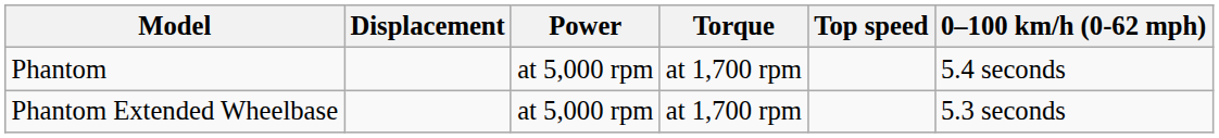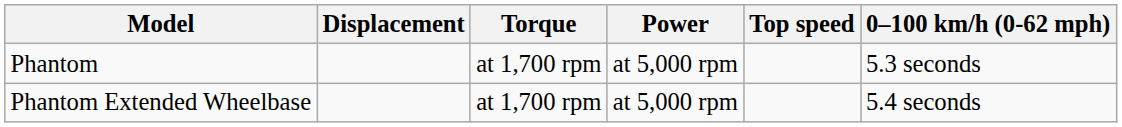 <table class="wikitable">
 <tr>
 <th>Model</th>
 <th>Displacement</th>
+<th>Torque</th>
 <th>Power</th>
-<th>Torque</th>
 <th>Top speed</th>
 <th>0–100 km/h (0-62 mph)</th>
 </tr>
 <tr>
 <td>Phantom</td>
 <td></td>
+<td> at 1,700 rpm</td>
 <td> at 5,000 rpm</td>
-<td> at 1,700 rpm</td>
 <td></td>
-<td>5.4 seconds</td>
+<td>5.3 seconds</td>
 </tr>
 <tr>
 <td>Phantom Extended Wheelbase</td>
 <td></td>
+<td> at 1,700 rpm</td>
 <td> at 5,000 rpm</td>
-<td> at 1,700 rpm</td>
 <td></td>
-<td>5.3 seconds</td>
+<td>5.4 seconds</td>
 </tr>
 </table>
